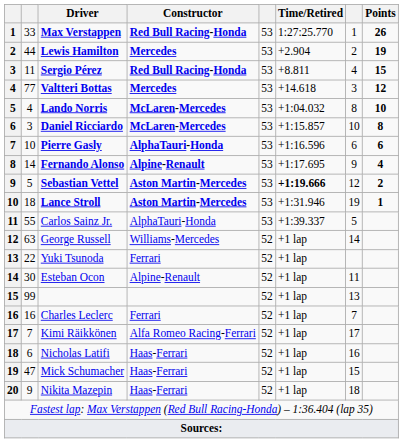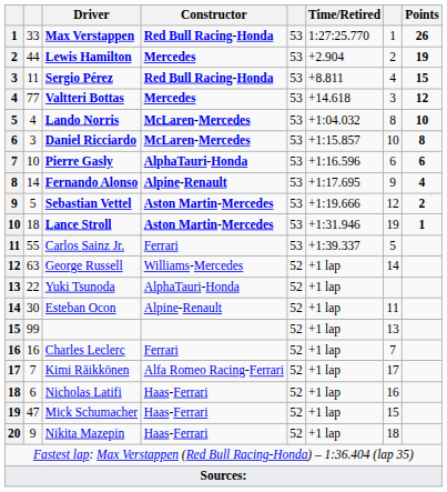 <table class="wikitable sortable" style="font-size: 85%;">
 <tr>
 <th scope="col"></th>
 <th scope="col"></th>
 <th scope="col">Driver</th>
 <th scope="col">Constructor</th>
 <th class="unsortable" scope="col"></th>
 <th class="unsortable" scope="col">Time/Retired</th>
 <th scope="col"></th>
 <th scope="col">Points</th>
 </tr>
 <tr>
 <th>1</th>
 <td align="center">33</td>
 <td data-sort-value="aaa"><strong> <a href='#'>Max Verstappen</a></strong></td>
 <td><strong><a href='#'>Red Bull Racing</a>-<a href='#'>Honda</a></strong></td>
 <td>53</td>
 <td>1:27:25.770</td>
 <td align="center">1</td>
 <td align="center"><strong>26</strong></td>
 </tr>
 <tr>
 <th>2</th>
 <td align="center">44</td>
 <td data-sort-value="aaa"><strong> <a href='#'>Lewis Hamilton</a></strong></td>
 <td><strong><a href='#'>Mercedes</a></strong></td>
 <td>53</td>
 <td>+2.904</td>
 <td align="center">2</td>
 <td align="center"><strong>19</strong></td>
 </tr>
 <tr>
 <th>3</th>
 <td align="center">11</td>
 <td data-sort-value="aaa"><strong> <a href='#'>Sergio Pérez</a></strong></td>
 <td><strong><a href='#'>Red Bull Racing</a>-<a href='#'>Honda</a></strong></td>
 <td>53</td>
 <td>+8.811</td>
 <td align="center">4</td>
 <td align="center"><strong>15</strong></td>
 </tr>
 <tr>
 <th>4</th>
 <td align="center">77</td>
 <td data-sort-value="aaa"><strong> <a href='#'>Valtteri Bottas</a></strong></td>
 <td><strong><a href='#'>Mercedes</a></strong></td>
 <td>53</td>
 <td>+14.618</td>
 <td align="center">3</td>
 <td align="center"><strong>12</strong></td>
 </tr>
 <tr>
 <th>5</th>
 <td align="center">4</td>
 <td data-sort-value="aaa"><strong> <a href='#'>Lando Norris</a></strong></td>
 <td><strong><a href='#'>McLaren</a>-<a href='#'>Mercedes</a></strong></td>
 <td>53</td>
 <td>+1:04.032</td>
 <td align="center">8</td>
 <td align="center"><strong>10</strong></td>
 </tr>
 <tr>
 <th>6</th>
 <td align="center">3</td>
 <td data-sort-value="aaa"><strong> <a href='#'>Daniel Ricciardo</a></strong></td>
 <td><strong><a href='#'>McLaren</a>-<a href='#'>Mercedes</a></strong></td>
 <td>53</td>
 <td>+1:15.857</td>
 <td align="center">10</td>
 <td align="center"><strong>8</strong></td>
 </tr>
 <tr>
 <th>7</th>
 <td align="center">10</td>
 <td data-sort-value="aaa"><strong> <a href='#'>Pierre Gasly</a></strong></td>
 <td><strong><a href='#'>AlphaTauri</a>-<a href='#'>Honda</a></strong></td>
 <td>53</td>
 <td>+1:16.596</td>
 <td align="center">6</td>
 <td align="center"><strong>6</strong></td>
 </tr>
 <tr>
 <th>8</th>
 <td align="center">14</td>
 <td data-sort-value="aaa"><strong> <a href='#'>Fernando Alonso</a></strong></td>
 <td><strong><a href='#'>Alpine</a>-<a href='#'>Renault</a></strong></td>
 <td>53</td>
 <td>+1:17.695</td>
 <td align="center">9</td>
 <td align="center"><strong>4</strong></td>
 </tr>
 <tr>
 <th>9</th>
 <td align="center">5</td>
 <td data-sort-value="aaa"><strong> <a href='#'>Sebastian Vettel</a></strong></td>
 <td><strong><a href='#'>Aston Martin</a>-<a href='#'>Mercedes</a></strong></td>
 <td>53</td>
-<td><strong>+1:19.666</strong></td>
+<td>+1:19.666</td>
 <td align="center">12</td>
 <td align="center"><strong>2</strong></td>
 </tr>
 <tr>
 <th>10</th>
 <td align="center">18</td>
 <td data-sort-value="aaa"><strong> <a href='#'>Lance Stroll</a></strong></td>
 <td><strong><a href='#'>Aston Martin</a>-<a href='#'>Mercedes</a></strong></td>
 <td>53</td>
 <td>+1:31.946</td>
 <td align="center">19</td>
 <td align="center"><strong>1</strong></td>
 </tr>
 <tr>
 <th>11</th>
 <td align="center">55</td>
 <td data-sort-value="aaa"> <a href='#'>Carlos Sainz Jr.</a></td>
-<td><a href='#'>AlphaTauri</a>-<a href='#'>Honda</a></td>
+<td><a href='#'>Ferrari</a></td>
 <td>53</td>
 <td>+1:39.337</td>
 <td align="center">5</td>
 <td></td>
 </tr>
 <tr>
 <th>12</th>
 <td align="center">63</td>
 <td data-sort-value="aaa"> <a href='#'>George Russell</a></td>
 <td><a href='#'>Williams</a>-<a href='#'>Mercedes</a></td>
 <td>52</td>
 <td>+1 lap</td>
 <td align="center">14</td>
 <td></td>
 </tr>
 <tr>
 <th>13</th>
 <td align="center">22</td>
 <td data-sort-value="aaa"> <a href='#'>Yuki Tsunoda</a></td>
-<td><a href='#'>Ferrari</a></td>
+<td><a href='#'>AlphaTauri</a>-<a href='#'>Honda</a></td>
 <td>52</td>
 <td>+1 lap</td>
 <td align="center"></td>
 <td></td>
 </tr>
 <tr>
 <th>14</th>
 <td align="center">30</td>
 <td data-sort-value="aaa"> <a href='#'>Esteban Ocon</a></td>
 <td><a href='#'>Alpine</a>-<a href='#'>Renault</a></td>
 <td>52</td>
 <td>+1 lap</td>
 <td align="center">11</td>
 <td></td>
 </tr>
 <tr>
 <th>15</th>
 <td align="center">99</td>
 <td data-sort-value="aaa"></td>
 <td></td>
 <td>52</td>
 <td>+1 lap</td>
 <td align="center">13</td>
 <td></td>
 </tr>
 <tr>
 <th>16</th>
 <td align="center">16</td>
 <td data-sort-value="aaa"> <a href='#'>Charles Leclerc</a></td>
 <td><a href='#'>Ferrari</a></td>
 <td>52</td>
 <td>+1 lap</td>
 <td align="center">7</td>
 <td></td>
 </tr>
 <tr>
 <th>17</th>
 <td align="center">7</td>
 <td data-sort-value="aaa"> <a href='#'>Kimi Räikkönen</a></td>
 <td nowrap=""><a href='#'>Alfa Romeo Racing</a>-<a href='#'>Ferrari</a></td>
 <td>52</td>
 <td>+1 lap</td>
 <td align="center">17</td>
 <td></td>
 </tr>
 <tr>
 <th>18</th>
 <td align="center">6</td>
 <td data-sort-value="aaa"> <a href='#'>Nicholas Latifi</a></td>
 <td><a href='#'>Haas</a>-<a href='#'>Ferrari</a></td>
 <td>52</td>
 <td>+1 lap</td>
 <td align="center">16</td>
 <td></td>
 </tr>
 <tr>
 <th>19</th>
 <td align="center">47</td>
 <td data-sort-value="aaa"> <a href='#'>Mick Schumacher</a></td>
 <td><a href='#'>Haas</a>-<a href='#'>Ferrari</a></td>
 <td>52</td>
 <td>+1 lap</td>
 <td align="center">15</td>
 <td></td>
 </tr>
 <tr>
 <th>20</th>
 <td align="center">9</td>
 <td data-sort-value="aaa"><a href='#'>Nikita Mazepin</a></td>
 <td><a href='#'>Haas</a>-<a href='#'>Ferrari</a></td>
 <td>52</td>
 <td>+1 lap</td>
 <td align="center">18</td>
 <td></td>
 </tr>
 <tr class="sortbottom">
 <td colspan="8" align="center"><em><a href='#'>Fastest lap</a>:</em>  <em><a href='#'>Max Verstappen</a> (<a href='#'>Red Bull Racing-Honda</a>) – 1:36.404 (lap 35)</em></td>
 </tr>
 <tr class="sortbottom">
 <td colspan="8" style="background-color:#EAECF0;text-align:center"><strong>Sources:</strong></td>
 </tr>
 </table>
